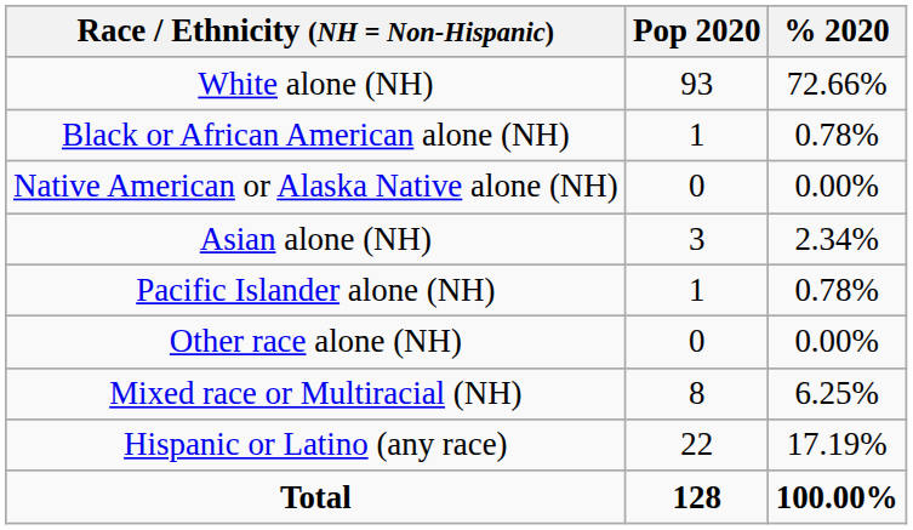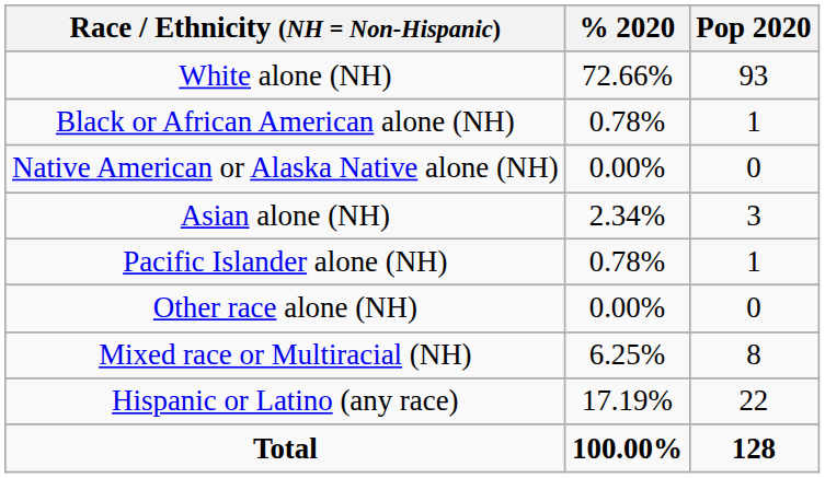 <table class="wikitable" style="text-align:center;">
 <tr>
 <th>Race / Ethnicity <small>(<em>NH = Non-Hispanic</em>)</small></th>
+<th>% 2020</th>
 <th>Pop 2020</th>
-<th>% 2020</th>
 </tr>
 <tr>
 <td><a href='#'>White</a> alone (NH)</td>
+<td>72.66%</td>
 <td>93</td>
-<td>72.66%</td>
 </tr>
 <tr>
 <td><a href='#'>Black or African American</a> alone (NH)</td>
+<td>0.78%</td>
 <td>1</td>
-<td>0.78%</td>
 </tr>
 <tr>
 <td><a href='#'>Native American</a> or <a href='#'>Alaska Native</a> alone (NH)</td>
+<td>0.00%</td>
 <td>0</td>
-<td>0.00%</td>
 </tr>
 <tr>
 <td><a href='#'>Asian</a> alone (NH)</td>
+<td>2.34%</td>
 <td>3</td>
-<td>2.34%</td>
 </tr>
 <tr>
 <td><a href='#'>Pacific Islander</a> alone (NH)</td>
+<td>0.78%</td>
 <td>1</td>
-<td>0.78%</td>
 </tr>
 <tr>
 <td><a href='#'>Other race</a> alone (NH)</td>
+<td>0.00%</td>
 <td>0</td>
-<td>0.00%</td>
 </tr>
 <tr>
 <td><a href='#'>Mixed race or Multiracial</a> (NH)</td>
+<td>6.25%</td>
 <td>8</td>
-<td>6.25%</td>
 </tr>
 <tr>
 <td><a href='#'>Hispanic or Latino</a> (any race)</td>
+<td>17.19%</td>
 <td>22</td>
-<td>17.19%</td>
 </tr>
 <tr>
 <td><strong>Total</strong></td>
+<td><strong>100.00%</strong></td>
 <td><strong>128</strong></td>
-<td><strong>100.00%</strong></td>
 </tr>
 </table>
